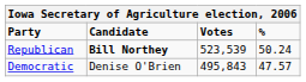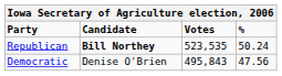 <table class="wikitable">
 <tr>
 <th colspan="4">Iowa Secretary of Agriculture election, 2006</th>
 </tr>
 <tr>
 <td><strong>Party</strong></td>
 <td><strong>Candidate</strong></td>
 <td><strong>Votes</strong></td>
 <td><strong>%</strong></td>
 </tr>
 <tr>
 <td><a href='#'>Republican</a></td>
 <td><strong>Bill Northey</strong></td>
-<td>523,539</td>
+<td>523,535</td>
 <td>50.24</td>
 </tr>
 <tr>
 <td><a href='#'>Democratic</a></td>
 <td>Denise O'Brien</td>
 <td>495,843</td>
-<td>47.57</td>
+<td>47.56</td>
 </tr>
 </table>
